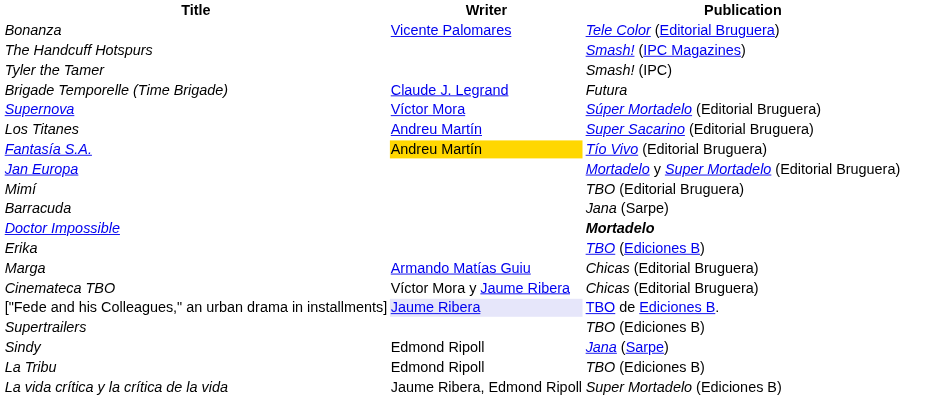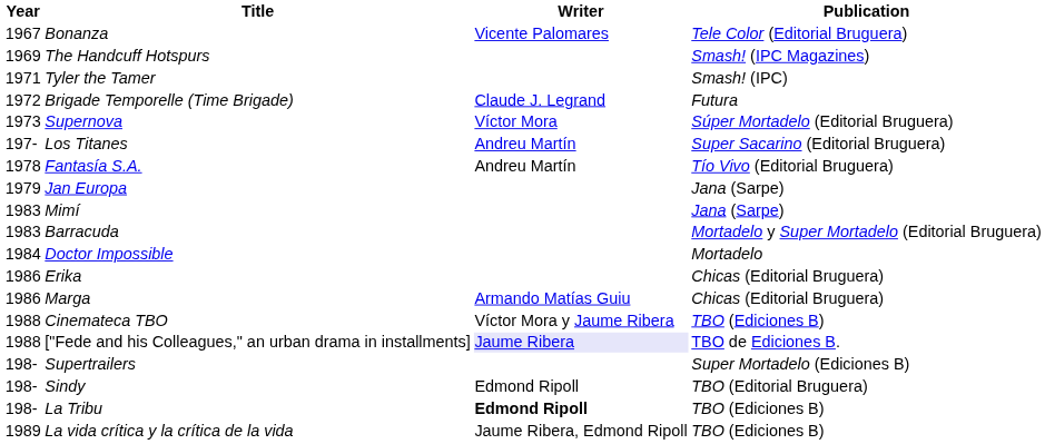 <table sortable wikitable>
 <tr>
+<th>Year</th>
 <th>Title</th>
 <th>Writer</th>
 <th>Publication</th>
 </tr>
 <tr>
+<td>1967</td>
 <td><em>Bonanza</em></td>
 <td><a href='#'>Vicente Palomares</a></td>
 <td><em><a href='#'>Tele Color</a></em> (<a href='#'>Editorial Bruguera</a>)</td>
 </tr>
 <tr>
+<td>1969</td>
 <td><em>The Handcuff Hotspurs</em></td>
 <td></td>
 <td><em><a href='#'>Smash!</a></em> (<a href='#'>IPC Magazines</a>)</td>
 </tr>
 <tr>
+<td>1971</td>
 <td><em>Tyler the Tamer</em></td>
 <td></td>
 <td><em>Smash!</em> (IPC)</td>
 </tr>
 <tr>
+<td>1972</td>
 <td><em>Brigade Temporelle (Time Brigade)</em></td>
 <td><a href='#'>Claude J. Legrand</a></td>
 <td><em>Futura</em></td>
 </tr>
 <tr>
+<td>1973</td>
 <td><em><a href='#'>Supernova</a></em></td>
 <td><a href='#'>Víctor Mora</a></td>
 <td><em><a href='#'>Súper Mortadelo</a></em> (Editorial Bruguera)</td>
 </tr>
 <tr>
+<td>197-</td>
 <td><em>Los Titanes</em></td>
 <td><a href='#'>Andreu Martín</a></td>
 <td><em><a href='#'>Super Sacarino</a></em> (Editorial Bruguera)</td>
 </tr>
 <tr>
+<td>1978</td>
 <td><em><a href='#'>Fantasía S.A.</a></em></td>
-<td style="background: gold;">Andreu Martín</td>
+<td>Andreu Martín</td>
 <td><em><a href='#'>Tío Vivo</a></em> (Editorial Bruguera)</td>
 </tr>
 <tr>
+<td>1979</td>
 <td><em><a href='#'>Jan Europa</a></em></td>
+<td></td>
+<td><em>Jana</em> (Sarpe)</td>
+</tr>
+<tr>
+<td>1983</td>
+<td><em>Mimí</em></td>
+<td></td>
+<td><em><a href='#'>Jana</a></em> (<a href='#'>Sarpe</a>)</td>
+</tr>
+<tr>
+<td>1983</td>
+<td><em>Barracuda</em></td>
 <td></td>
 <td><em><a href='#'>Mortadelo</a></em> y <em><a href='#'>Super Mortadelo</a></em> (Editorial Bruguera)</td>
 </tr>
 <tr>
-<td><em>Mimí</em></td>
+<td>1984</td>
+<td><em><a href='#'>Doctor Impossible</a></em></td>
 <td></td>
-<td><em>TBO</em> (Editorial Bruguera)</td>
+<td><em>Mortadelo</em></td>
 </tr>
 <tr>
-<td><em>Barracuda</em></td>
+<td>1986</td>
+<td><em>Erika</em></td>
 <td></td>
-<td><em>Jana</em> (Sarpe)</td>
+<td><em>Chicas</em> (Editorial Bruguera)</td>
 </tr>
 <tr>
-<td><em><a href='#'>Doctor Impossible</a></em></td>
-<td></td>
-<td><strong><em>Mortadelo</em></strong></td>
-</tr>
-<tr>
-<td><em>Erika</em></td>
-<td></td>
-<td><em><a href='#'>TBO</a></em> (<a href='#'>Ediciones B</a>)</td>
-</tr>
-<tr>
+<td>1986</td>
 <td><em>Marga</em></td>
 <td><a href='#'>Armando Matías Guiu</a></td>
 <td><em>Chicas</em> (Editorial Bruguera)</td>
 </tr>
 <tr>
+<td>1988</td>
 <td><em>Cinemateca TBO</em></td>
 <td>Víctor Mora y <a href='#'>Jaume Ribera</a></td>
-<td><em>Chicas</em> (Editorial Bruguera)</td>
+<td><em><a href='#'>TBO</a></em> (<a href='#'>Ediciones B</a>)</td>
 </tr>
 <tr>
+<td>1988</td>
 <td>["Fede and his Colleagues," an urban drama in installments]</td>
 <td style="background: lavender;"><a href='#'>Jaume Ribera</a></td>
 <td><a href='#'>TBO</a> de <a href='#'>Ediciones B</a>.</td>
 </tr>
 <tr>
+<td>198-</td>
 <td><em>Supertrailers</em></td>
 <td></td>
+<td><em>Super Mortadelo</em> (Ediciones B)</td>
+</tr>
+<tr>
+<td>198-</td>
+<td><em>Sindy</em></td>
+<td>Edmond Ripoll</td>
+<td><em>TBO</em> (Editorial Bruguera)</td>
+</tr>
+<tr>
+<td>198-</td>
+<td><em>La Tribu</em></td>
+<td><strong>Edmond Ripoll</strong></td>
 <td><em>TBO</em> (Ediciones B)</td>
 </tr>
 <tr>
-<td><em>Sindy</em></td>
-<td>Edmond Ripoll</td>
-<td><em><a href='#'>Jana</a></em> (<a href='#'>Sarpe</a>)</td>
-</tr>
-<tr>
-<td><em>La Tribu</em></td>
-<td>Edmond Ripoll</td>
+<td>1989</td>
+<td><em>La vida crítica y la crítica de la vida</em></td>
+<td>Jaume Ribera, Edmond Ripoll</td>
 <td><em>TBO</em> (Ediciones B)</td>
 </tr>
-<tr>
-<td><em>La vida crítica y la crítica de la vida</em></td>
-<td>Jaume Ribera, Edmond Ripoll</td>
-<td><em>Super Mortadelo</em> (Ediciones B)</td>
-</tr>
 </table>
